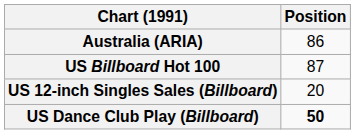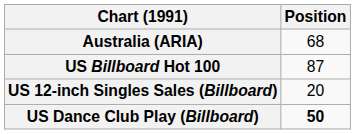 <table class="wikitable sortable plainrowheaders" style="text-align:center">
 <tr>
 <th>Chart (1991)</th>
 <th>Position</th>
 </tr>
 <tr>
 <th scope="row">Australia (ARIA)</th>
-<td>86</td>
+<td>68</td>
 </tr>
 <tr>
 <th scope="row">US <em>Billboard</em> Hot 100</th>
 <td>87</td>
 </tr>
 <tr>
 <th scope="row">US 12-inch Singles Sales (<em>Billboard</em>)</th>
 <td>20</td>
 </tr>
 <tr>
 <th scope="row">US Dance Club Play (<em>Billboard</em>)</th>
 <td><strong>50</strong></td>
 </tr>
 </table>
